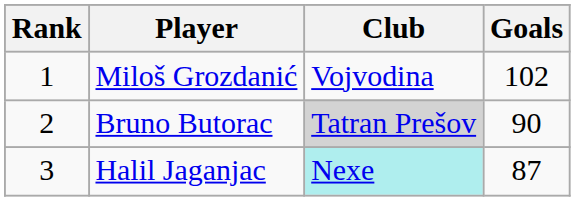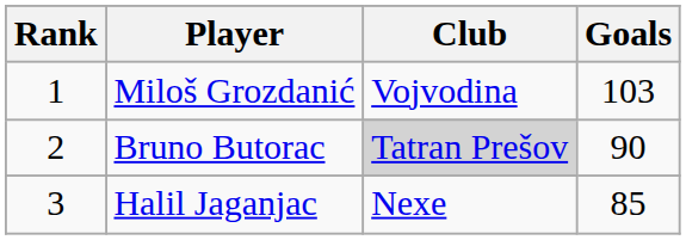 <table class="wikitable sortable" style="text-align:center">
 <tr>
 <th>Rank</th>
 <th>Player</th>
 <th>Club</th>
 <th>Goals</th>
 </tr>
 <tr>
 <td>1</td>
 <td align="left"> <a href='#'>Miloš Grozdanić</a></td>
 <td align="left"> <a href='#'>Vojvodina</a></td>
-<td>102</td>
+<td>103</td>
 </tr>
 <tr>
 <td>2</td>
 <td align="left"> <a href='#'>Bruno Butorac</a></td>
 <td align="left" style="background: lightgrey;"> <a href='#'>Tatran Prešov</a></td>
 <td>90</td>
 </tr>
 <tr>
 <td>3</td>
 <td align="left"> <a href='#'>Halil Jaganjac</a></td>
-<td align="left" style="background: paleturquoise;"> <a href='#'>Nexe</a></td>
-<td>87</td>
+<td align="left"> <a href='#'>Nexe</a></td>
+<td>85</td>
 </tr>
 </table>
